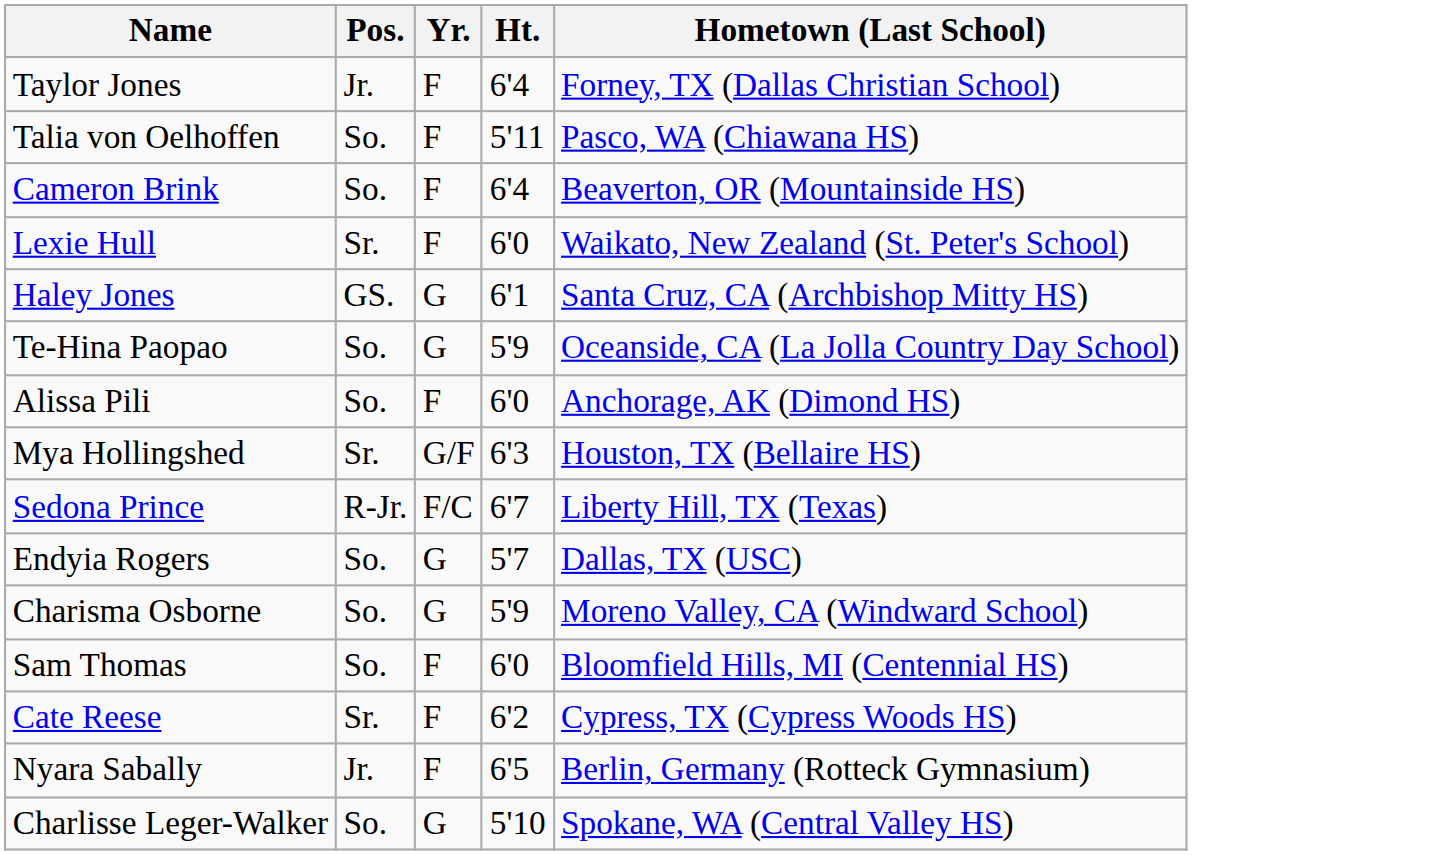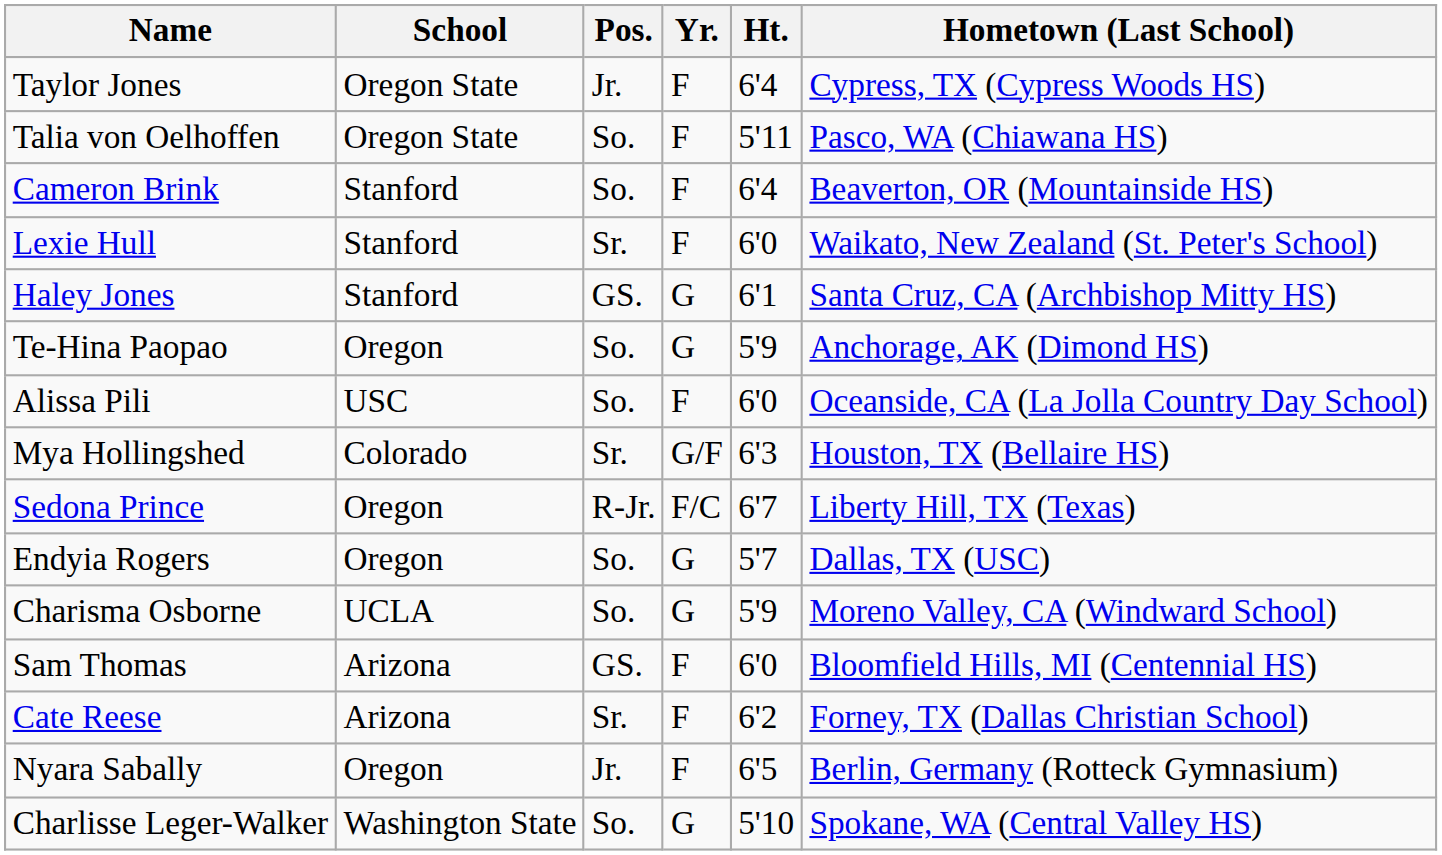 <table class="wikitable">
 <tr>
 <th>Name</th>
+<th>School</th>
 <th>Pos.</th>
 <th>Yr.</th>
 <th>Ht.</th>
 <th>Hometown (Last School)</th>
 </tr>
 <tr>
 <td>Taylor Jones</td>
+<td>Oregon State</td>
 <td>Jr.</td>
 <td>F</td>
 <td>6'4</td>
-<td><a href='#'>Forney, TX</a> (<a href='#'>Dallas Christian School</a>)</td>
+<td><a href='#'>Cypress, TX</a> (<a href='#'>Cypress Woods HS</a>)</td>
 </tr>
 <tr>
 <td>Talia von Oelhoffen</td>
+<td>Oregon State</td>
 <td>So.</td>
 <td>F</td>
 <td>5'11</td>
 <td><a href='#'>Pasco, WA</a> (<a href='#'>Chiawana HS</a>)</td>
 </tr>
 <tr>
 <td><a href='#'>Cameron Brink</a></td>
+<td>Stanford</td>
 <td>So.</td>
 <td>F</td>
 <td>6'4</td>
 <td><a href='#'>Beaverton, OR</a> (<a href='#'>Mountainside HS</a>)</td>
 </tr>
 <tr>
 <td><a href='#'>Lexie Hull</a></td>
+<td>Stanford</td>
 <td>Sr.</td>
 <td>F</td>
 <td>6'0</td>
 <td><a href='#'>Waikato, New Zealand</a> (<a href='#'>St. Peter's School</a>)</td>
 </tr>
 <tr>
 <td><a href='#'>Haley Jones</a></td>
+<td>Stanford</td>
 <td>GS.</td>
 <td>G</td>
 <td>6'1</td>
 <td><a href='#'>Santa Cruz, CA</a> (<a href='#'>Archbishop Mitty HS</a>)</td>
 </tr>
 <tr>
 <td>Te-Hina Paopao</td>
+<td>Oregon</td>
 <td>So.</td>
 <td>G</td>
 <td>5'9</td>
+<td><a href='#'>Anchorage, AK</a> (<a href='#'>Dimond HS</a>)</td>
+</tr>
+<tr>
+<td>Alissa Pili</td>
+<td>USC</td>
+<td>So.</td>
+<td>F</td>
+<td>6'0</td>
 <td><a href='#'>Oceanside, CA</a> (<a href='#'>La Jolla Country Day School</a>)</td>
 </tr>
 <tr>
-<td>Alissa Pili</td>
-<td>So.</td>
-<td>F</td>
-<td>6'0</td>
-<td><a href='#'>Anchorage, AK</a> (<a href='#'>Dimond HS</a>)</td>
-</tr>
-<tr>
 <td>Mya Hollingshed</td>
+<td>Colorado</td>
 <td>Sr.</td>
 <td>G/F</td>
 <td>6'3</td>
 <td><a href='#'>Houston, TX</a> (<a href='#'>Bellaire HS</a>)</td>
 </tr>
 <tr>
 <td><a href='#'>Sedona Prince</a></td>
+<td>Oregon</td>
 <td>R-Jr.</td>
 <td>F/C</td>
 <td>6'7</td>
 <td><a href='#'>Liberty Hill, TX</a> (<a href='#'>Texas</a>)</td>
 </tr>
 <tr>
 <td>Endyia Rogers</td>
+<td>Oregon</td>
 <td>So.</td>
 <td>G</td>
 <td>5'7</td>
 <td><a href='#'>Dallas, TX</a> (<a href='#'>USC</a>)</td>
 </tr>
 <tr>
 <td>Charisma Osborne</td>
+<td>UCLA</td>
 <td>So.</td>
 <td>G</td>
 <td>5'9</td>
 <td><a href='#'>Moreno Valley, CA</a> (<a href='#'>Windward School</a>)</td>
 </tr>
 <tr>
 <td>Sam Thomas</td>
-<td>So.</td>
+<td>Arizona</td>
+<td>GS.</td>
 <td>F</td>
 <td>6'0</td>
 <td><a href='#'>Bloomfield Hills, MI</a> (<a href='#'>Centennial HS</a>)</td>
 </tr>
 <tr>
 <td><a href='#'>Cate Reese</a></td>
+<td>Arizona</td>
 <td>Sr.</td>
 <td>F</td>
 <td>6'2</td>
-<td><a href='#'>Cypress, TX</a> (<a href='#'>Cypress Woods HS</a>)</td>
+<td><a href='#'>Forney, TX</a> (<a href='#'>Dallas Christian School</a>)</td>
 </tr>
 <tr>
 <td>Nyara Sabally</td>
+<td>Oregon</td>
 <td>Jr.</td>
 <td>F</td>
 <td>6'5</td>
 <td><a href='#'>Berlin, Germany</a> (Rotteck Gymnasium)</td>
 </tr>
 <tr>
 <td>Charlisse Leger-Walker</td>
+<td>Washington State</td>
 <td>So.</td>
 <td>G</td>
 <td>5'10</td>
 <td><a href='#'>Spokane, WA</a> (<a href='#'>Central Valley HS</a>)</td>
 </tr>
 </table>
